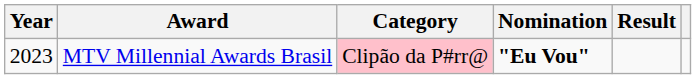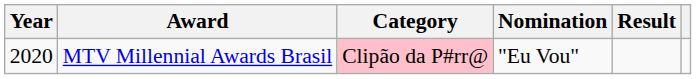 <table class="wikitable sortable plainrowheaders">
 <tr>
 <th>Year</th>
 <th>Award</th>
 <th>Category</th>
 <th>Nomination</th>
 <th>Result</th>
 <th class="unsortable"></th>
 </tr>
 <tr>
-<td>2023</td>
+<td>2020</td>
 <td><a href='#'>MTV Millennial Awards Brasil</a></td>
 <td style="background: pink;">Clipão da P#rr@</td>
-<td><strong>"Eu Vou"</strong></td>
+<td>"Eu Vou"</td>
 <td></td>
 <td></td>
 </tr>
 </table>
